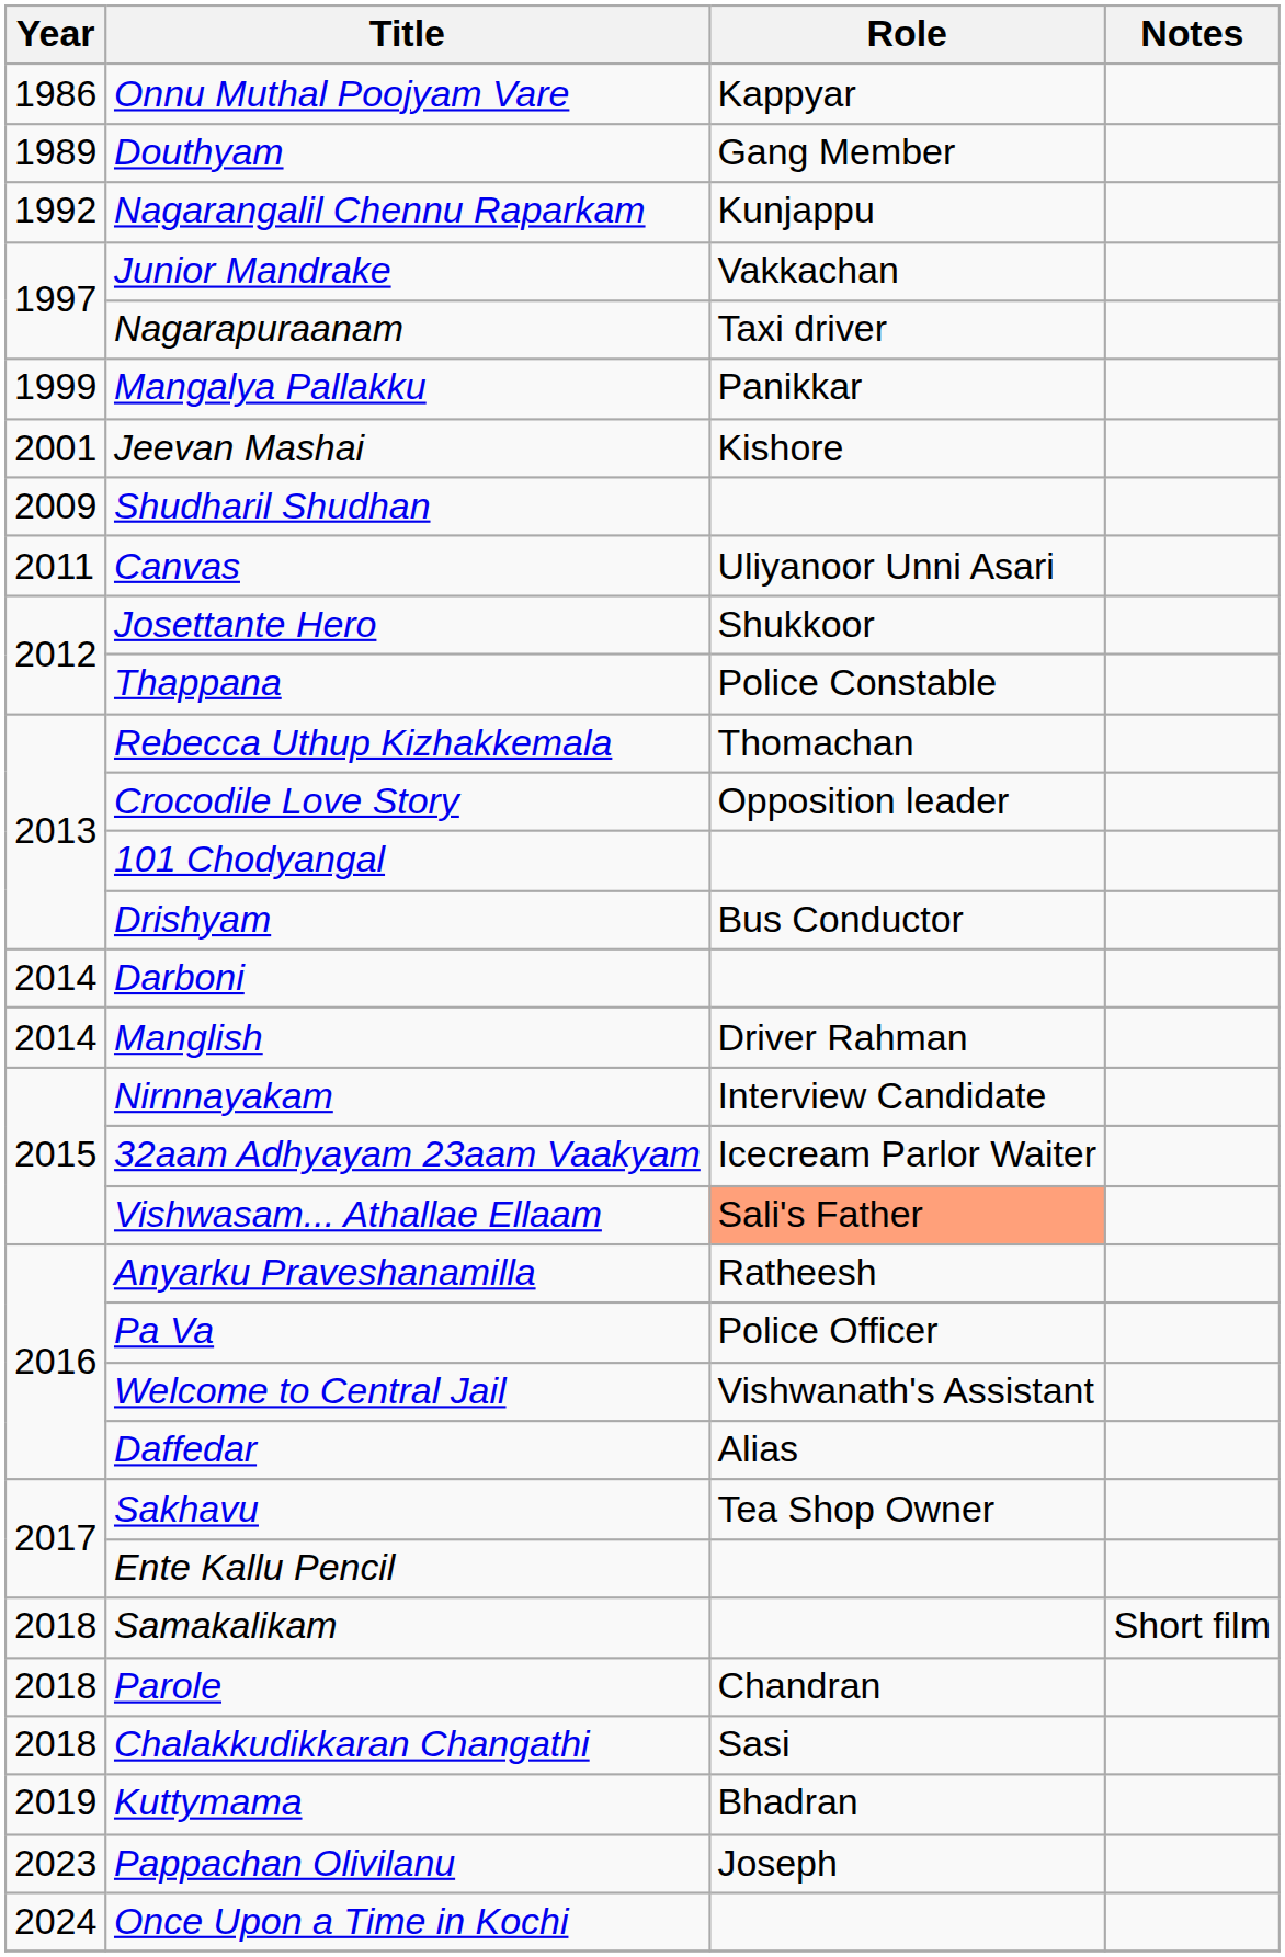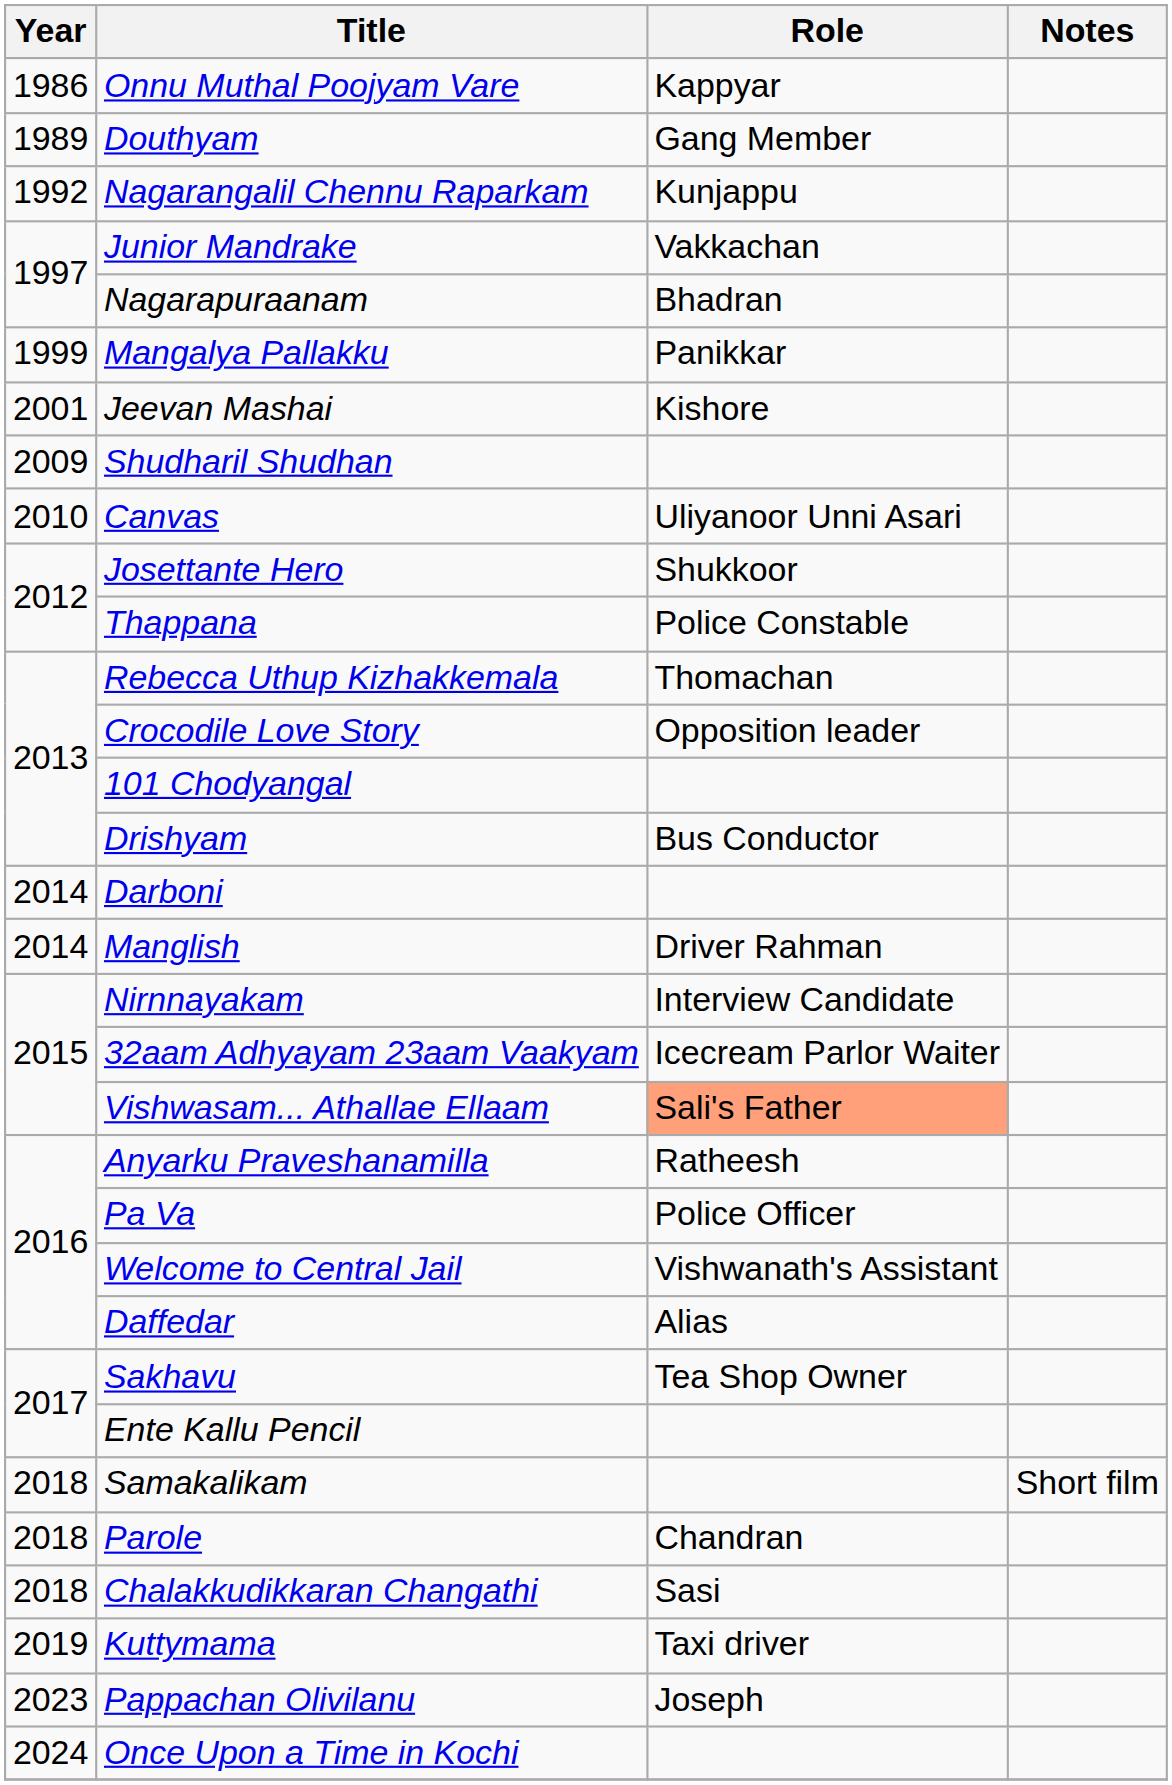 <table class="wikitable plainrowheaders sortable">
 <tr>
 <th scope="col">Year</th>
 <th scope="col">Title</th>
 <th scope="col">Role</th>
 <th scope="col" class="unsortable">Notes</th>
 </tr>
 <tr>
 <td>1986</td>
 <td><em><a href='#'>Onnu Muthal Poojyam Vare</a></em></td>
 <td>Kappyar</td>
 <td></td>
 </tr>
 <tr>
 <td>1989</td>
 <td><em><a href='#'>Douthyam</a></em></td>
 <td>Gang Member</td>
 <td></td>
 </tr>
 <tr>
 <td>1992</td>
 <td><em><a href='#'>Nagarangalil Chennu Raparkam</a></em></td>
 <td>Kunjappu</td>
 <td></td>
 </tr>
 <tr>
 <td rowspan=2>1997</td>
 <td><em><a href='#'>Junior Mandrake</a></em></td>
 <td>Vakkachan</td>
 <td></td>
 </tr>
 <tr>
 <td><em>Nagarapuraanam</em></td>
-<td>Taxi driver</td>
+<td>Bhadran</td>
 <td></td>
 </tr>
 <tr>
 <td>1999</td>
 <td><em><a href='#'>Mangalya Pallakku</a></em></td>
 <td>Panikkar</td>
 <td></td>
 </tr>
 <tr>
 <td>2001</td>
 <td><em>Jeevan Mashai</em></td>
 <td>Kishore</td>
 <td></td>
 </tr>
 <tr>
 <td>2009</td>
 <td><em><a href='#'>Shudharil Shudhan</a></em></td>
 <td></td>
 <td></td>
 </tr>
 <tr>
-<td>2011</td>
+<td>2010</td>
 <td><a href='#'><em>Canvas</em></a></td>
 <td>Uliyanoor Unni Asari</td>
 <td></td>
 </tr>
 <tr>
 <td rowspan=2>2012</td>
 <td><em><a href='#'>Josettante Hero</a></em></td>
 <td>Shukkoor</td>
 <td></td>
 </tr>
 <tr>
 <td><em><a href='#'>Thappana</a></em></td>
 <td>Police Constable</td>
 <td></td>
 </tr>
 <tr>
 <td rowspan=4>2013</td>
 <td><em><a href='#'>Rebecca Uthup Kizhakkemala</a></em></td>
 <td>Thomachan</td>
 <td></td>
 </tr>
 <tr>
 <td><em><a href='#'>Crocodile Love Story</a></em></td>
 <td>Opposition leader</td>
 <td></td>
 </tr>
 <tr>
 <td><em><a href='#'>101 Chodyangal</a></em></td>
 <td></td>
 <td></td>
 </tr>
 <tr>
 <td><em><a href='#'>Drishyam</a></em></td>
 <td>Bus Conductor</td>
 <td></td>
 </tr>
 <tr>
 <td>2014</td>
 <td><a href='#'><em>Darboni</em></a></td>
 <td></td>
 <td></td>
 </tr>
 <tr>
 <td>2014</td>
 <td><a href='#'><em>Manglish</em></a></td>
 <td>Driver Rahman</td>
 <td></td>
 </tr>
 <tr>
 <td rowspan=3>2015</td>
 <td><em><a href='#'>Nirnnayakam</a></em></td>
 <td>Interview Candidate</td>
 <td></td>
 </tr>
 <tr>
 <td><em><a href='#'>32aam Adhyayam 23aam Vaakyam</a></em></td>
 <td>Icecream Parlor Waiter</td>
 <td></td>
 </tr>
 <tr>
 <td><em><a href='#'>Vishwasam... Athallae Ellaam</a></em></td>
 <td style="background: lightsalmon;">Sali's Father</td>
 <td></td>
 </tr>
 <tr>
 <td rowspan=4>2016</td>
 <td><em><a href='#'>Anyarku Praveshanamilla</a></em></td>
 <td>Ratheesh</td>
 <td></td>
 </tr>
 <tr>
 <td><em><a href='#'>Pa Va</a></em></td>
 <td>Police Officer</td>
 <td></td>
 </tr>
 <tr>
 <td><em><a href='#'>Welcome to Central Jail</a></em></td>
 <td>Vishwanath's Assistant</td>
 <td></td>
 </tr>
 <tr>
 <td><em><a href='#'>Daffedar</a></em></td>
 <td>Alias</td>
 <td></td>
 </tr>
 <tr>
 <td rowspan=2>2017</td>
 <td><a href='#'><em>Sakhavu</em></a></td>
 <td>Tea Shop Owner</td>
 <td></td>
 </tr>
 <tr>
 <td><em>Ente Kallu Pencil</em></td>
 <td></td>
 <td></td>
 </tr>
 <tr>
 <td>2018</td>
 <td><em>Samakalikam</em></td>
 <td></td>
 <td>Short film</td>
 </tr>
 <tr>
 <td>2018</td>
 <td><a href='#'><em>Parole</em></a></td>
 <td>Chandran</td>
 <td></td>
 </tr>
 <tr>
 <td>2018</td>
 <td><em><a href='#'>Chalakkudikkaran Changathi</a></em></td>
 <td>Sasi</td>
 <td></td>
 </tr>
 <tr>
 <td>2019</td>
 <td><em><a href='#'>Kuttymama</a></em></td>
-<td>Bhadran</td>
+<td>Taxi driver</td>
 <td></td>
 </tr>
 <tr>
 <td>2023</td>
 <td><em><a href='#'>Pappachan Olivilanu</a></em></td>
 <td>Joseph</td>
 <td></td>
 </tr>
 <tr>
 <td>2024</td>
 <td><em><a href='#'>Once Upon a Time in Kochi</a></em></td>
 <td></td>
 <td></td>
 </tr>
 <tr>
 </tr>
 </table>
